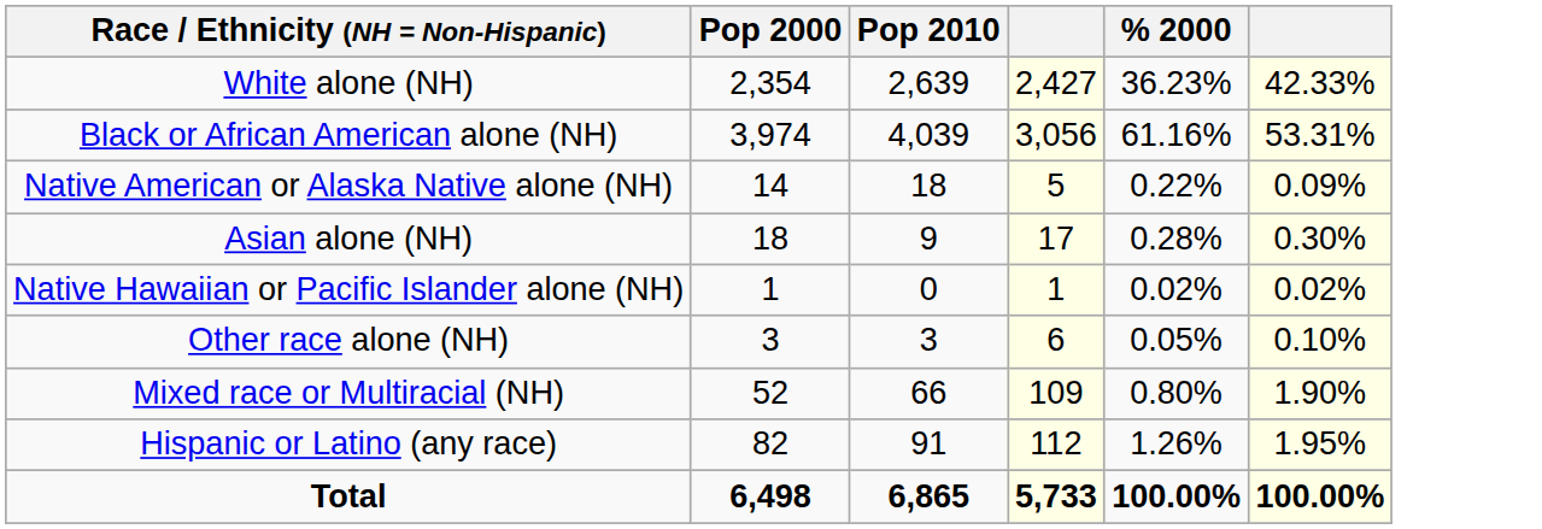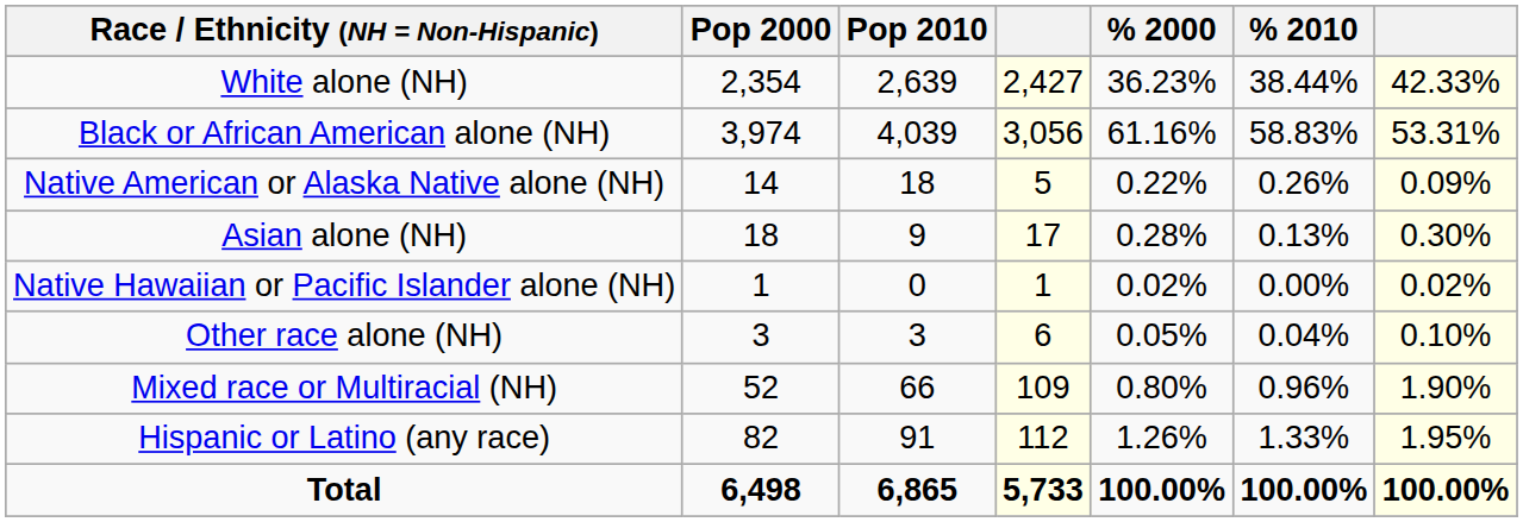 <table class="wikitable" style="text-align:center;">
 <tr>
 <th>Race / Ethnicity <small>(<em>NH = Non-Hispanic</em>)</small></th>
 <th>Pop 2000</th>
 <th>Pop 2010</th>
 <th></th>
 <th>% 2000</th>
+<th>% 2010</th>
 <th></th>
 </tr>
 <tr>
 <td><a href='#'>White</a> alone (NH)</td>
 <td>2,354</td>
 <td>2,639</td>
 <td style="background: #ffffe6; ">2,427</td>
 <td>36.23%</td>
+<td>38.44%</td>
 <td style="background: #ffffe6; ">42.33%</td>
 </tr>
 <tr>
 <td><a href='#'>Black or African American</a> alone (NH)</td>
 <td>3,974</td>
 <td>4,039</td>
 <td style="background: #ffffe6; ">3,056</td>
 <td>61.16%</td>
+<td>58.83%</td>
 <td style="background: #ffffe6; ">53.31%</td>
 </tr>
 <tr>
 <td><a href='#'>Native American</a> or <a href='#'>Alaska Native</a> alone (NH)</td>
 <td>14</td>
 <td>18</td>
 <td style="background: #ffffe6; ">5</td>
 <td>0.22%</td>
+<td>0.26%</td>
 <td style="background: #ffffe6; ">0.09%</td>
 </tr>
 <tr>
 <td><a href='#'>Asian</a> alone (NH)</td>
 <td>18</td>
 <td>9</td>
 <td style="background: #ffffe6; ">17</td>
 <td>0.28%</td>
+<td>0.13%</td>
 <td style="background: #ffffe6; ">0.30%</td>
 </tr>
 <tr>
 <td><a href='#'>Native Hawaiian</a> or <a href='#'>Pacific Islander</a> alone (NH)</td>
 <td>1</td>
 <td>0</td>
 <td style="background: #ffffe6; ">1</td>
 <td>0.02%</td>
+<td>0.00%</td>
 <td style="background: #ffffe6; ">0.02%</td>
 </tr>
 <tr>
 <td><a href='#'>Other race</a> alone (NH)</td>
 <td>3</td>
 <td>3</td>
 <td style="background: #ffffe6; ">6</td>
 <td>0.05%</td>
+<td>0.04%</td>
 <td style="background: #ffffe6; ">0.10%</td>
 </tr>
 <tr>
 <td><a href='#'>Mixed race or Multiracial</a> (NH)</td>
 <td>52</td>
 <td>66</td>
 <td style="background: #ffffe6; ">109</td>
 <td>0.80%</td>
+<td>0.96%</td>
 <td style="background: #ffffe6; ">1.90%</td>
 </tr>
 <tr>
 <td><a href='#'>Hispanic or Latino</a> (any race)</td>
 <td>82</td>
 <td>91</td>
 <td style="background: #ffffe6; ">112</td>
 <td>1.26%</td>
+<td>1.33%</td>
 <td style="background: #ffffe6; ">1.95%</td>
 </tr>
 <tr>
 <td><strong>Total</strong></td>
 <td><strong>6,498</strong></td>
 <td><strong>6,865</strong></td>
 <td style="background: #ffffe6; "><strong>5,733</strong></td>
 <td><strong>100.00%</strong></td>
+<td><strong>100.00%</strong></td>
 <td style="background: #ffffe6; "><strong>100.00%</strong></td>
 </tr>
 </table>
